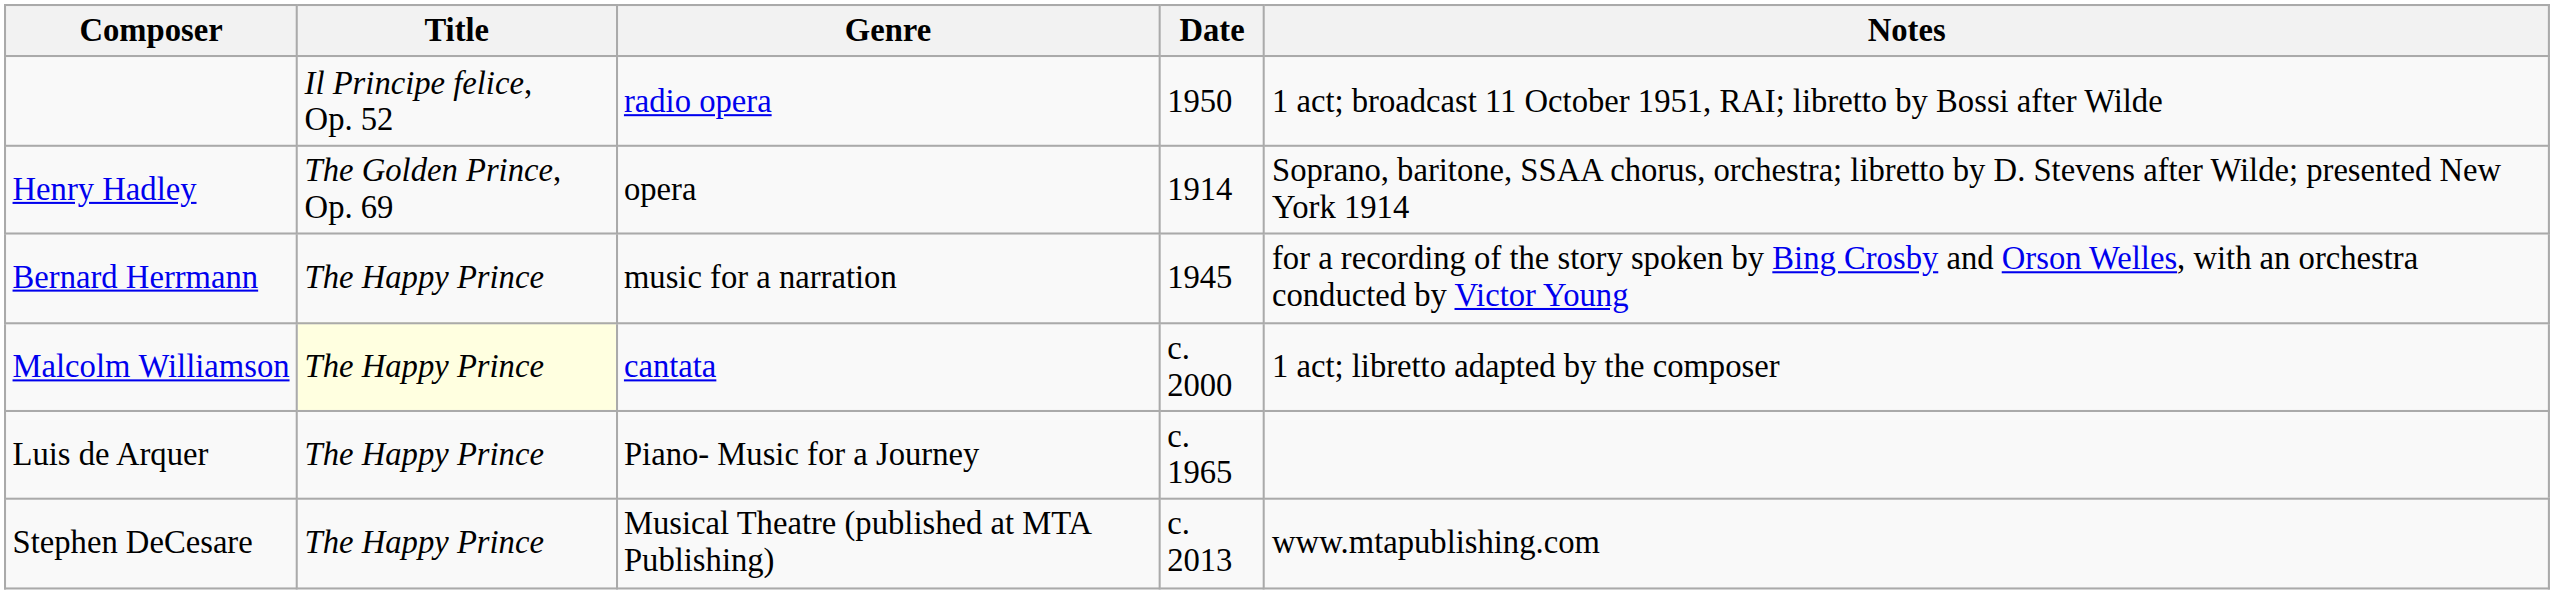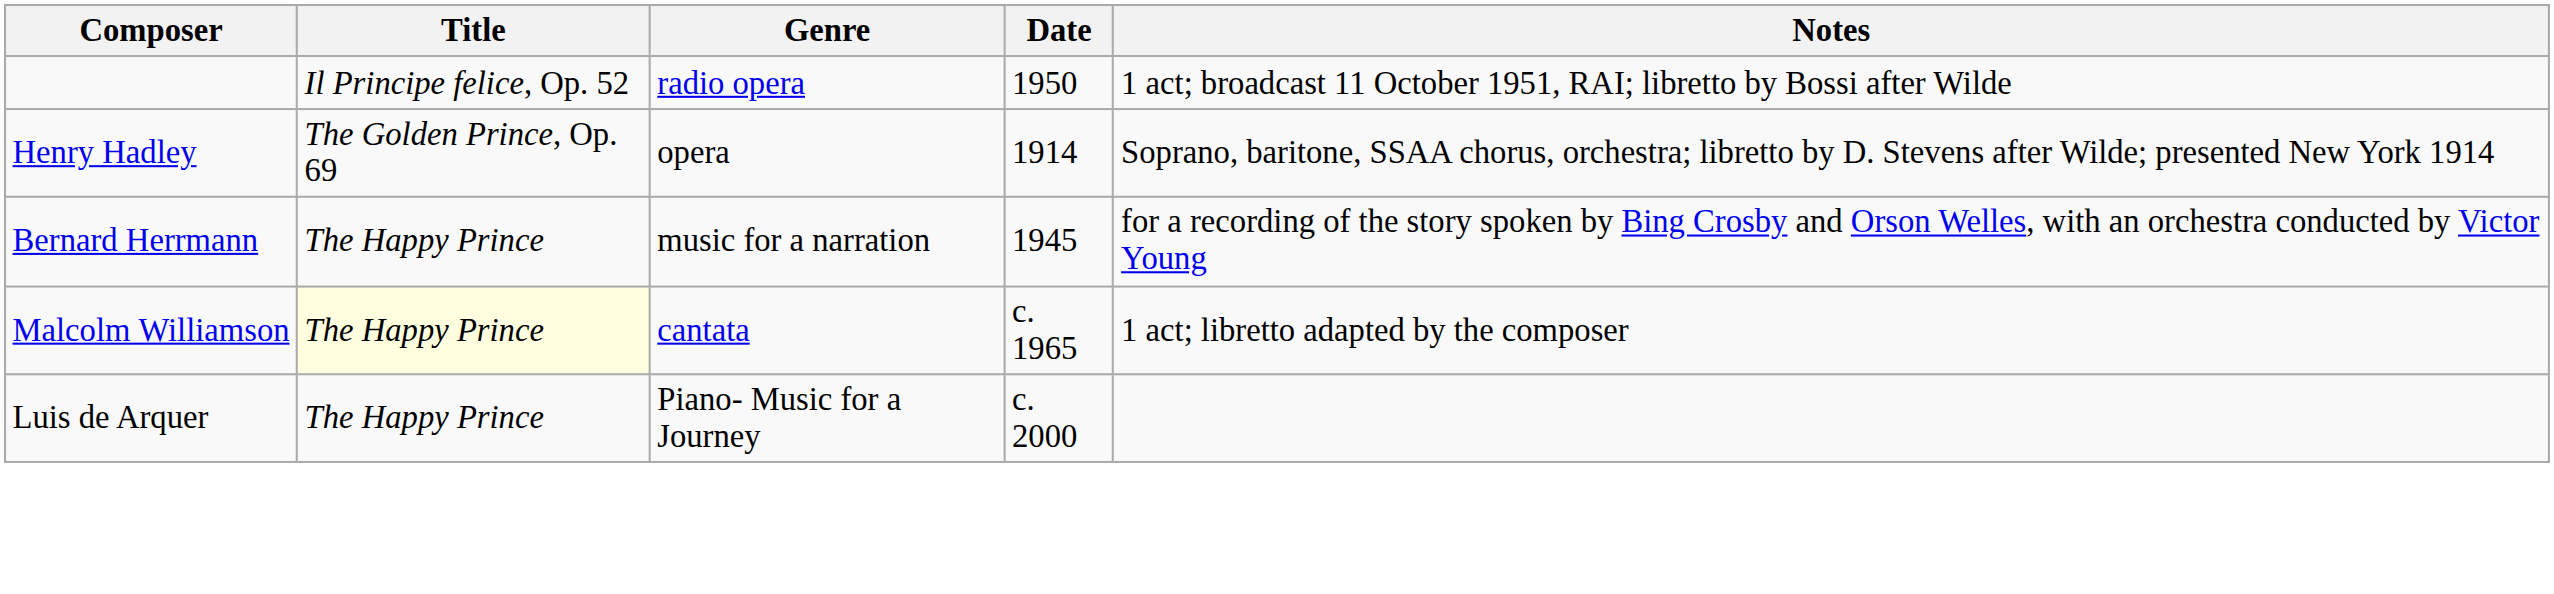 <table class="wikitable sortable" style="text-align: left">
 <tr>
 <th>Composer</th>
 <th>Title</th>
 <th>Genre</th>
 <th>Date</th>
 <th>Notes</th>
 </tr>
 <tr>
 <td></td>
 <td><em>Il Principe felice</em>, Op. 52</td>
 <td><a href='#'>radio opera</a></td>
 <td>1950</td>
 <td>1 act; broadcast 11 October 1951, RAI; libretto by Bossi after Wilde</td>
 </tr>
 <tr>
 <td><a href='#'>Henry Hadley</a></td>
 <td><em>The Golden Prince</em>, Op. 69</td>
 <td>opera</td>
 <td>1914</td>
 <td>Soprano, baritone, SSAA chorus, orchestra; libretto by D. Stevens after Wilde; presented New York 1914</td>
 </tr>
 <tr>
 <td><a href='#'>Bernard Herrmann</a></td>
 <td><em>The Happy Prince</em></td>
 <td>music for a narration</td>
 <td>1945</td>
 <td>for a recording of the story spoken by <a href='#'>Bing Crosby</a> and <a href='#'>Orson Welles</a>, with an orchestra conducted by <a href='#'>Victor Young</a></td>
 </tr>
 <tr>
 <td><a href='#'>Malcolm Williamson</a></td>
 <td style="background: lightyellow;"><em>The Happy Prince</em></td>
 <td><a href='#'>cantata</a></td>
-<td>c. 2000</td>
+<td>c. 1965</td>
 <td>1 act; libretto adapted by the composer</td>
 </tr>
 <tr>
 <td>Luis de Arquer</td>
 <td><em>The Happy Prince</em></td>
 <td>Piano- Music for a Journey</td>
-<td>c. 1965</td>
-</tr>
-<tr>
-<td>Stephen DeCesare</td>
-<td><em>The Happy Prince</em></td>
-<td>Musical Theatre (published at MTA Publishing)</td>
-<td>c. 2013</td>
-<td>www.mtapublishing.com</td>
+<td>c. 2000</td>
 </tr>
 </table>
